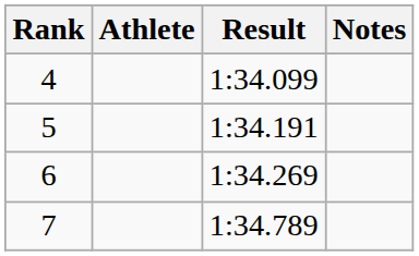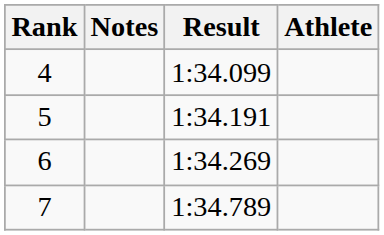 <table class="wikitable" style="text-align:center">
 <tr>
 <th>Rank</th>
+<th>Notes</th>
+<th>Result</th>
 <th>Athlete</th>
-<th>Result</th>
-<th>Notes</th>
 </tr>
 <tr>
 <td>4</td>
+<td></td>
+<td>1:34.099</td>
 <td align=left></td>
-<td>1:34.099</td>
-<td></td>
 </tr>
 <tr>
 <td>5</td>
+<td></td>
+<td>1:34.191</td>
 <td align=left></td>
-<td>1:34.191</td>
-<td></td>
 </tr>
 <tr>
 <td>6</td>
+<td></td>
+<td>1:34.269</td>
 <td align=left></td>
-<td>1:34.269</td>
-<td></td>
 </tr>
 <tr>
 <td>7</td>
+<td></td>
+<td>1:34.789</td>
 <td align=left></td>
-<td>1:34.789</td>
-<td></td>
 </tr>
 </table>
